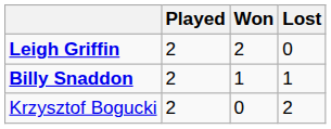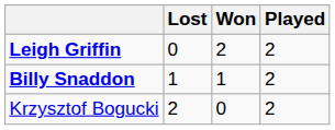 <table class="wikitable">
 <tr>
 <th></th>
+<th>Lost</th>
+<th>Won</th>
 <th>Played</th>
-<th>Won</th>
-<th>Lost</th>
 </tr>
 <tr>
 <td> <strong><a href='#'>Leigh Griffin</a></strong></td>
+<td>0</td>
 <td>2</td>
 <td>2</td>
-<td>0</td>
 </tr>
 <tr>
 <td> <strong><a href='#'>Billy Snaddon</a></strong></td>
-<td>2</td>
 <td>1</td>
 <td>1</td>
+<td>2</td>
 </tr>
 <tr>
 <td> <a href='#'>Krzysztof Bogucki</a></td>
 <td>2</td>
 <td>0</td>
 <td>2</td>
 </tr>
 </table>
